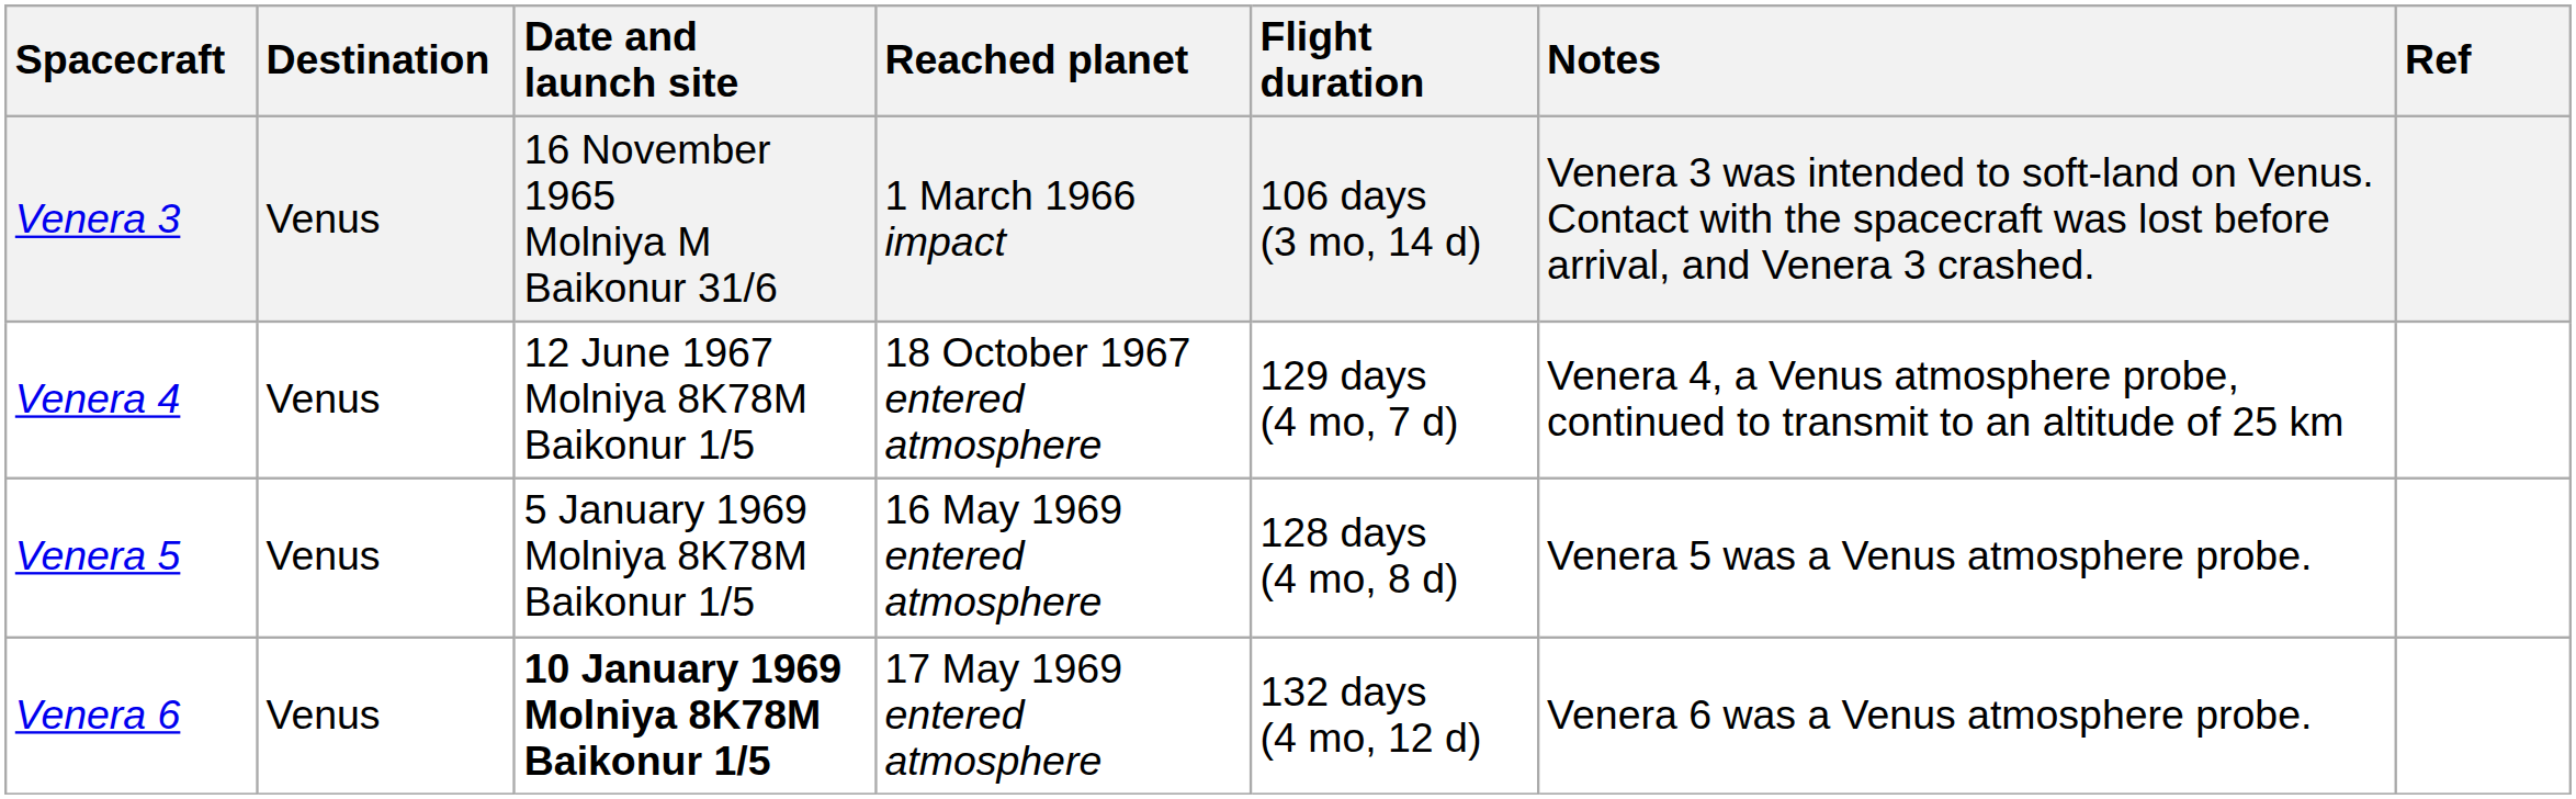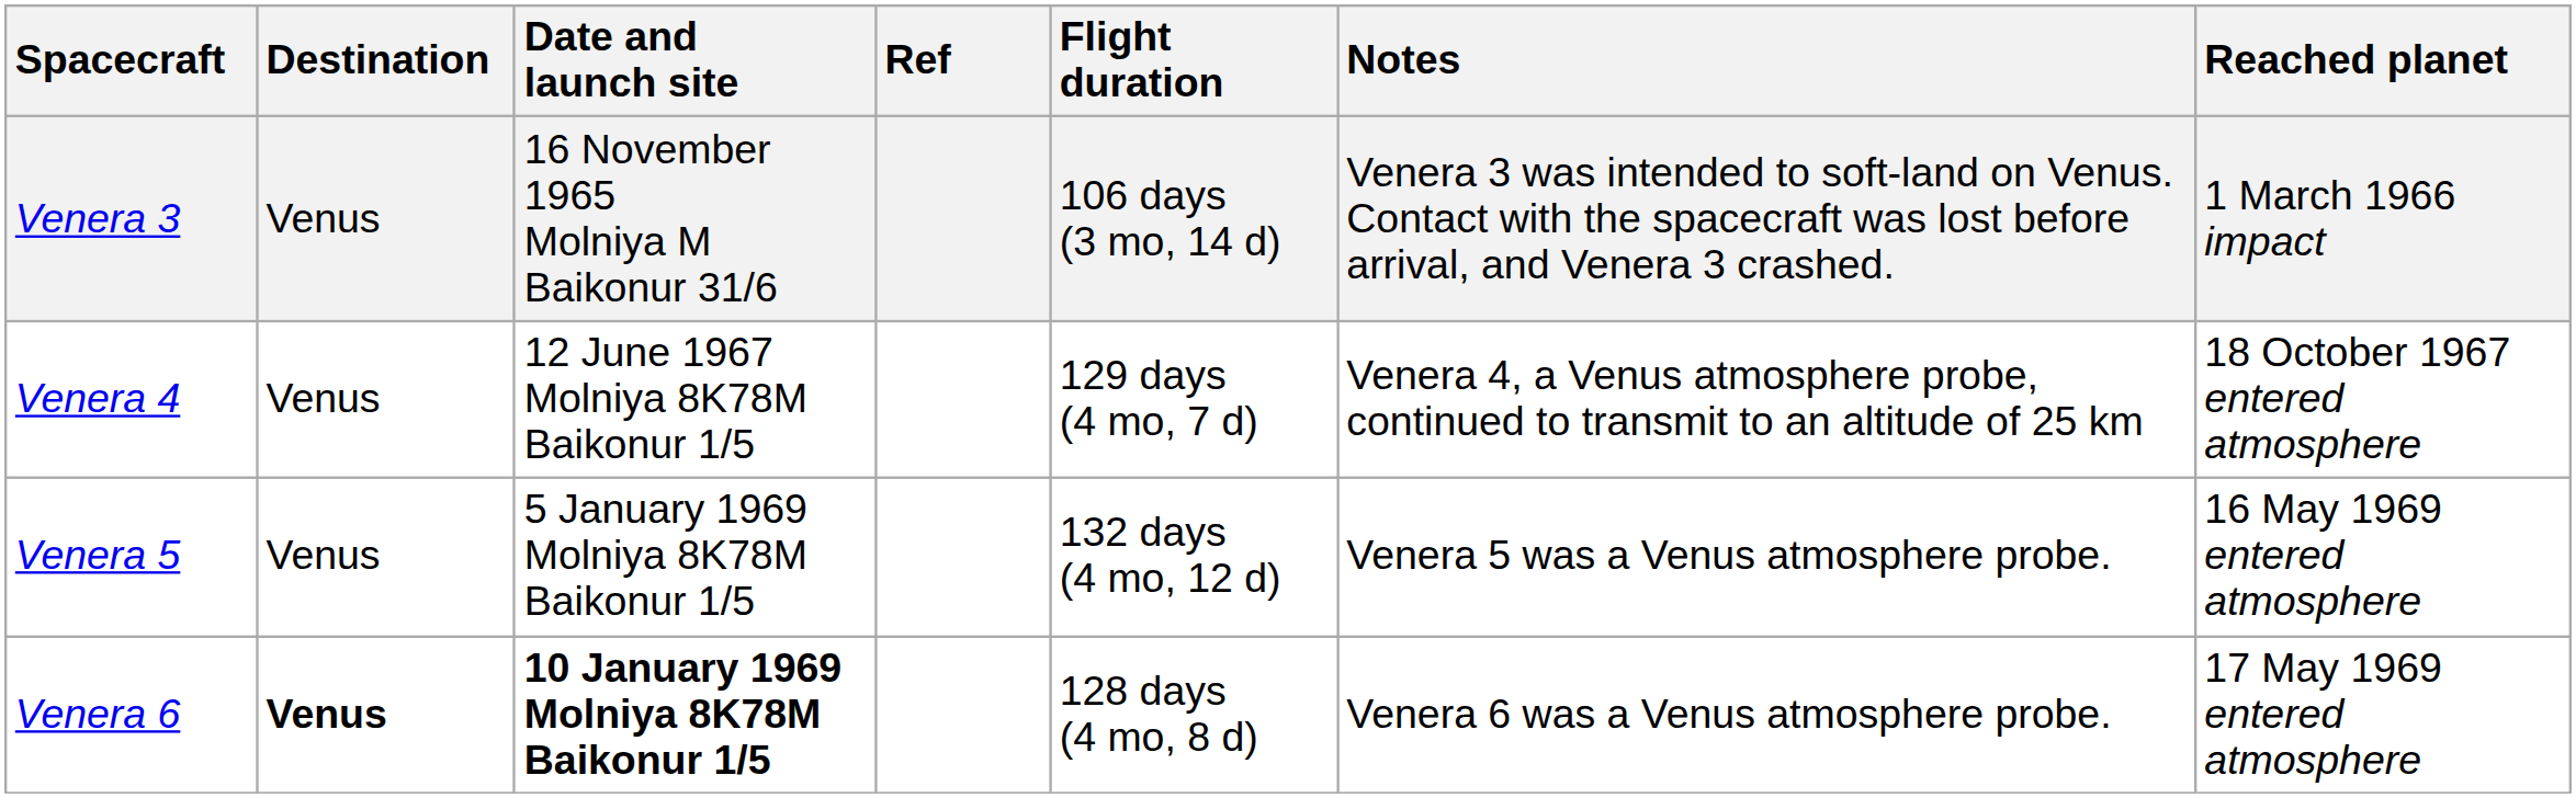 <table class="wikitable"  style="width:1000px; background:white;">
 <tr>
 <th style="text-align:left; width:100px;">Spacecraft</th>
 <th style="text-align:left; width:100px;">Destination</th>
 <th style="text-align:left; width:200px;">Date and<br>launch site</th>
-<th style="text-align:left; width:200px;">Reached planet</th>
+<th style="text-align:left; width:100px;">Ref</th>
 <th style="text-align:left; width:150px;">Flight duration</th>
 <th style="text-align:left; width:600px;">Notes</th>
-<th style="text-align:left; width:100px;">Ref</th>
+<th style="text-align:left; width:200px;">Reached planet</th>
 </tr>
 <tr style="background:#F2F2F2">
 <td><em><a href='#'>Venera 3</a></em></td>
 <td>Venus</td>
 <td>16 November 1965<br>Molniya M<br>Baikonur 31/6</td>
-<td>1 March 1966<br><em>impact</em></td>
+<td></td>
 <td>106 days<br>(3 mo, 14 d)</td>
 <td>Venera 3 was intended to soft-land on Venus. Contact with the spacecraft was lost before arrival, and Venera 3 crashed.</td>
-<td></td>
+<td>1 March 1966<br><em>impact</em></td>
 </tr>
 <tr>
 <td><em><a href='#'>Venera 4</a></em></td>
 <td>Venus</td>
 <td>12 June 1967<br>Molniya 8K78M<br>Baikonur 1/5</td>
-<td>18 October 1967<br><em>entered atmosphere</em></td>
+<td></td>
 <td>129 days<br>(4 mo, 7 d)</td>
 <td>Venera 4, a Venus atmosphere probe, continued to transmit to an altitude of 25 km</td>
-<td></td>
+<td>18 October 1967<br><em>entered atmosphere</em></td>
 </tr>
 <tr>
 <td><em><a href='#'>Venera 5</a></em></td>
 <td>Venus</td>
 <td>5 January 1969<br> Molniya 8K78M<br>Baikonur 1/5</td>
+<td></td>
+<td>132 days<br>(4 mo, 12 d)</td>
+<td>Venera 5 was a Venus atmosphere probe.</td>
 <td>16 May 1969<br><em>entered atmosphere</em></td>
-<td>128 days<br>(4 mo, 8 d)</td>
-<td>Venera 5 was a Venus atmosphere probe.</td>
-<td></td>
 </tr>
 <tr>
 <td><em><a href='#'>Venera 6</a></em></td>
-<td>Venus</td>
+<td><strong>Venus</strong></td>
 <td><strong>10 January 1969<br>Molniya 8K78M<br>Baikonur 1/5</strong></td>
+<td></td>
+<td>128 days<br>(4 mo, 8 d)</td>
+<td>Venera 6 was a Venus atmosphere probe.</td>
 <td>17 May 1969<br><em>entered atmosphere</em></td>
-<td>132 days<br>(4 mo, 12 d)</td>
-<td>Venera 6 was a Venus atmosphere probe.</td>
-<td></td>
 </tr>
 </table>
